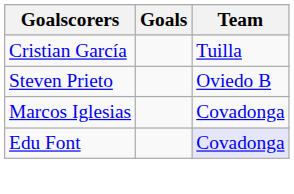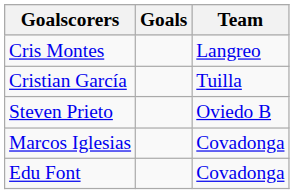 <table class="wikitable sortable" class="wikitable">
 <tr style="background:#ccc; text-align:center;">
 <th>Goalscorers</th>
 <th>Goals</th>
 <th>Team</th>
+</tr>
+<tr>
+<td> <a href='#'>Cris Montes</a></td>
+<td></td>
+<td><a href='#'>Langreo</a></td>
 </tr>
 <tr>
 <td> <a href='#'>Cristian García</a></td>
 <td></td>
 <td><a href='#'>Tuilla</a></td>
 </tr>
 <tr>
 <td> <a href='#'>Steven Prieto</a></td>
 <td></td>
 <td><a href='#'>Oviedo B</a></td>
 </tr>
 <tr>
 <td> <a href='#'>Marcos Iglesias</a></td>
 <td></td>
 <td><a href='#'>Covadonga</a></td>
 </tr>
 <tr>
 <td> <a href='#'>Edu Font</a></td>
 <td></td>
-<td style="background: lavender;"><a href='#'>Covadonga</a></td>
+<td><a href='#'>Covadonga</a></td>
 </tr>
 </table>
